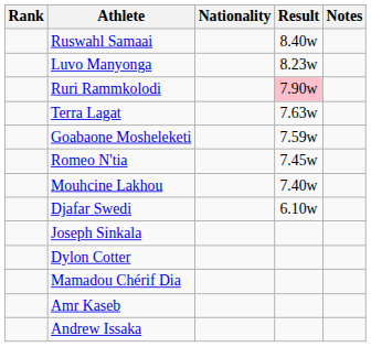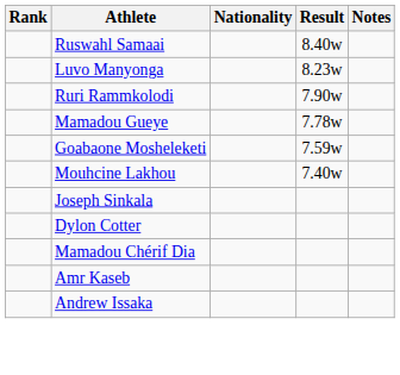 <table class="wikitable sortable" style="text-align:center">
 <tr>
 <th>Rank</th>
 <th>Athlete</th>
 <th>Nationality</th>
 <th>Result</th>
 <th>Notes</th>
 </tr>
 <tr>
 <td></td>
 <td align="left"><a href='#'>Ruswahl Samaai</a></td>
 <td align=left></td>
 <td>8.40w</td>
 <td></td>
 </tr>
 <tr>
 <td></td>
 <td align="left"><a href='#'>Luvo Manyonga</a></td>
 <td align=left></td>
 <td>8.23w</td>
 <td></td>
 </tr>
 <tr>
 <td></td>
 <td align="left"><a href='#'>Ruri Rammkolodi</a></td>
 <td align=left></td>
-<td style="background: pink;">7.90w</td>
+<td>7.90w</td>
 <td></td>
 </tr>
 <tr>
 <td></td>
-<td align="left"><a href='#'>Terra Lagat</a></td>
+<td align="left"><a href='#'>Mamadou Gueye</a></td>
 <td align=left></td>
-<td>7.63w</td>
+<td>7.78w</td>
 <td></td>
 </tr>
 <tr>
 <td></td>
 <td align="left"><a href='#'>Goabaone Mosheleketi</a></td>
 <td align=left></td>
 <td>7.59w</td>
 <td></td>
 </tr>
 <tr>
 <td></td>
-<td align="left"><a href='#'>Romeo N'tia</a></td>
-<td align=left></td>
-<td>7.45w</td>
-<td></td>
-</tr>
-<tr>
-<td></td>
 <td align="left"><a href='#'>Mouhcine Lakhou</a></td>
 <td align=left></td>
 <td>7.40w</td>
-<td></td>
-</tr>
-<tr>
-<td></td>
-<td align="left"><a href='#'>Djafar Swedi</a></td>
-<td align=left></td>
-<td>6.10w</td>
 <td></td>
 </tr>
 <tr>
 <td></td>
 <td align="left"><a href='#'>Joseph Sinkala</a></td>
 <td align=left></td>
 <td></td>
 <td></td>
 </tr>
 <tr>
 <td></td>
 <td align="left"><a href='#'>Dylon Cotter</a></td>
 <td align=left></td>
 <td></td>
 <td></td>
 </tr>
 <tr>
 <td></td>
 <td align="left"><a href='#'>Mamadou Chérif Dia</a></td>
 <td align=left></td>
 <td></td>
 <td></td>
 </tr>
 <tr>
 <td></td>
 <td align="left"><a href='#'>Amr Kaseb</a></td>
 <td align=left></td>
 <td></td>
 <td></td>
 </tr>
 <tr>
 <td></td>
 <td align="left"><a href='#'>Andrew Issaka</a></td>
 <td align=left></td>
 <td></td>
 <td></td>
 </tr>
 </table>
